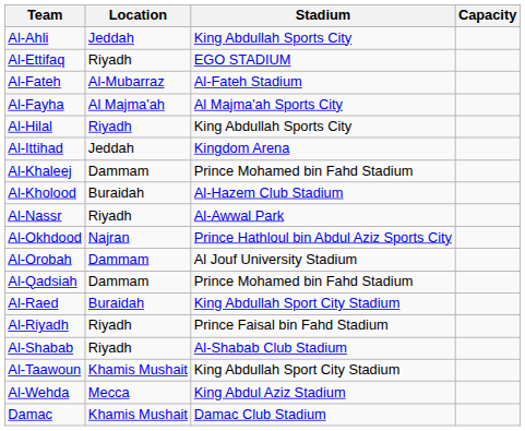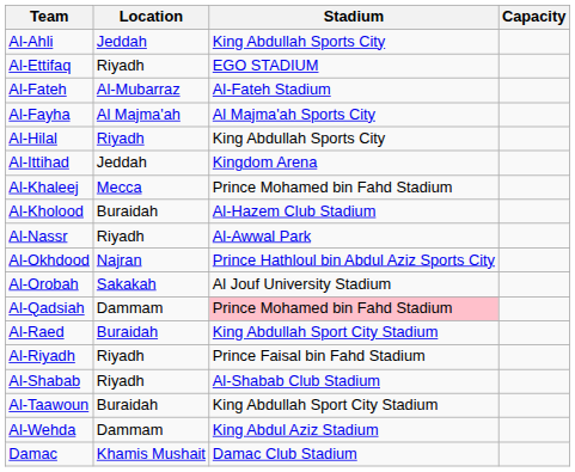 <table class="wikitable sortable">
 <tr>
 <th>Team</th>
 <th>Location</th>
 <th>Stadium</th>
 <th>Capacity</th>
 </tr>
 <tr>
 <td><a href='#'>Al-Ahli</a></td>
 <td><a href='#'>Jeddah</a></td>
 <td><a href='#'>King Abdullah Sports City</a></td>
 <td style="text-align:center"></td>
 </tr>
 <tr>
 <td><a href='#'>Al-Ettifaq</a></td>
 <td>Riyadh</td>
 <td><a href='#'>EGO STADIUM</a></td>
 <td style="text-align:center"></td>
 </tr>
 <tr>
 <td><a href='#'>Al-Fateh</a></td>
 <td><a href='#'>Al-Mubarraz</a></td>
 <td><a href='#'>Al-Fateh Stadium</a></td>
 <td style="text-align:center"></td>
 </tr>
 <tr>
 <td><a href='#'>Al-Fayha</a></td>
 <td><a href='#'>Al Majma'ah</a></td>
 <td><a href='#'>Al Majma'ah Sports City</a></td>
 <td style="text-align:center"></td>
 </tr>
 <tr>
 <td><a href='#'>Al-Hilal</a></td>
 <td><a href='#'>Riyadh</a></td>
 <td>King Abdullah Sports City</td>
 <td style="text-align:center"></td>
 </tr>
 <tr>
 <td><a href='#'>Al-Ittihad</a></td>
 <td>Jeddah</td>
 <td><a href='#'>Kingdom Arena</a></td>
 <td style="text-align:center"></td>
 </tr>
 <tr>
 <td><a href='#'>Al-Khaleej</a></td>
-<td>Dammam</td>
+<td><a href='#'>Mecca</a></td>
 <td>Prince Mohamed bin Fahd Stadium</td>
 <td style="text-align:center"></td>
 </tr>
 <tr>
 <td><a href='#'>Al-Kholood</a></td>
 <td>Buraidah</td>
 <td><a href='#'>Al-Hazem Club Stadium</a></td>
 <td style="text-align:center"></td>
 </tr>
 <tr>
 <td><a href='#'>Al-Nassr</a></td>
 <td>Riyadh</td>
 <td><a href='#'>Al-Awwal Park</a></td>
 <td style="text-align:center"></td>
 </tr>
 <tr>
 <td><a href='#'>Al-Okhdood</a></td>
 <td><a href='#'>Najran</a></td>
 <td><a href='#'>Prince Hathloul bin Abdul Aziz Sports City</a></td>
 <td style="text-align:center"></td>
 </tr>
 <tr>
 <td><a href='#'>Al-Orobah</a></td>
-<td><a href='#'>Dammam</a></td>
+<td><a href='#'>Sakakah</a></td>
 <td>Al Jouf University Stadium</td>
 <td style="text-align:center"></td>
 </tr>
 <tr>
 <td><a href='#'>Al-Qadsiah</a></td>
 <td>Dammam</td>
-<td>Prince Mohamed bin Fahd Stadium</td>
+<td style="background: pink;">Prince Mohamed bin Fahd Stadium</td>
 <td style="text-align:center"></td>
 </tr>
 <tr>
 <td><a href='#'>Al-Raed</a></td>
 <td><a href='#'>Buraidah</a></td>
 <td><a href='#'>King Abdullah Sport City Stadium</a></td>
 <td style="text-align:center"></td>
 </tr>
 <tr>
 <td><a href='#'>Al-Riyadh</a></td>
 <td>Riyadh</td>
 <td>Prince Faisal bin Fahd Stadium</td>
 <td style="text-align:center"></td>
 </tr>
 <tr>
 <td><a href='#'>Al-Shabab</a></td>
 <td>Riyadh</td>
 <td><a href='#'>Al-Shabab Club Stadium</a></td>
 <td style="text-align:center"></td>
 </tr>
 <tr>
 <td><a href='#'>Al-Taawoun</a></td>
-<td><a href='#'>Khamis Mushait</a></td>
+<td>Buraidah</td>
 <td>King Abdullah Sport City Stadium</td>
 <td style="text-align:center"></td>
 </tr>
 <tr>
 <td><a href='#'>Al-Wehda</a></td>
-<td><a href='#'>Mecca</a></td>
+<td>Dammam</td>
 <td><a href='#'>King Abdul Aziz Stadium</a></td>
 <td style="text-align:center"></td>
 </tr>
 <tr>
 <td><a href='#'>Damac</a></td>
 <td><a href='#'>Khamis Mushait</a></td>
 <td><a href='#'>Damac Club Stadium</a></td>
 <td style="text-align:center"></td>
 </tr>
 </table>
